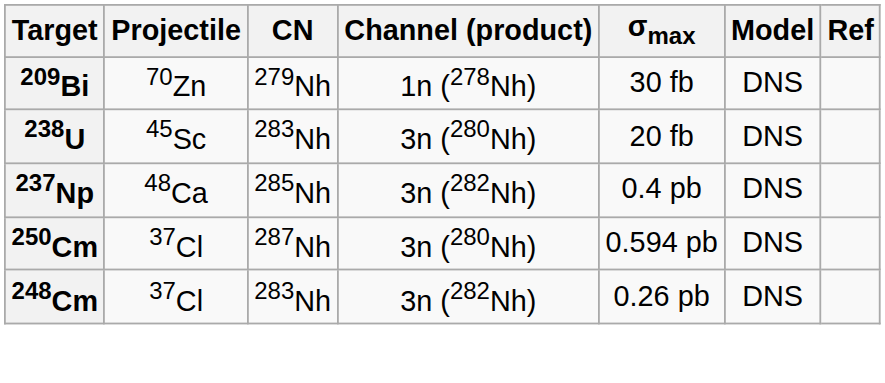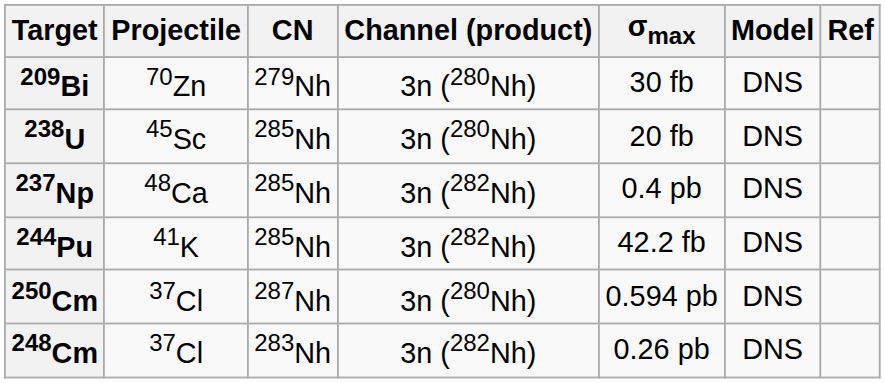 <table class="wikitable" style="text-align:center">
 <tr>
 <th>Target</th>
 <th>Projectile</th>
 <th>CN</th>
 <th>Channel (product)</th>
 <th>σ<sub>max</sub></th>
 <th>Model</th>
 <th>Ref</th>
 </tr>
 <tr>
 <th><sup>209</sup>Bi</th>
 <td><sup>70</sup>Zn</td>
 <td><sup>279</sup>Nh</td>
-<td>1n (<sup>278</sup>Nh)</td>
+<td>3n (<sup>280</sup>Nh)</td>
 <td>30 fb</td>
 <td>DNS</td>
 <td></td>
 </tr>
 <tr>
 <th><sup>238</sup>U</th>
 <td><sup>45</sup>Sc</td>
-<td><sup>283</sup>Nh</td>
+<td><sup>285</sup>Nh</td>
 <td>3n (<sup>280</sup>Nh)</td>
 <td>20 fb</td>
 <td>DNS</td>
 <td></td>
 </tr>
 <tr>
 <th><sup>237</sup>Np</th>
 <td><sup>48</sup>Ca</td>
 <td><sup>285</sup>Nh</td>
 <td>3n (<sup>282</sup>Nh)</td>
 <td>0.4 pb</td>
+<td>DNS</td>
+<td></td>
+</tr>
+<tr>
+<th><sup>244</sup>Pu</th>
+<td><sup>41</sup>K</td>
+<td><sup>285</sup>Nh</td>
+<td>3n (<sup>282</sup>Nh)</td>
+<td>42.2 fb</td>
 <td>DNS</td>
 <td></td>
 </tr>
 <tr>
 <th><sup>250</sup>Cm</th>
 <td><sup>37</sup>Cl</td>
 <td><sup>287</sup>Nh</td>
 <td>3n (<sup>280</sup>Nh)</td>
 <td>0.594 pb</td>
 <td>DNS</td>
 <td></td>
 </tr>
 <tr>
 <th><sup>248</sup>Cm</th>
 <td><sup>37</sup>Cl</td>
 <td><sup>283</sup>Nh</td>
 <td>3n (<sup>282</sup>Nh)</td>
 <td>0.26 pb</td>
 <td>DNS</td>
 <td></td>
 </tr>
 </table>
